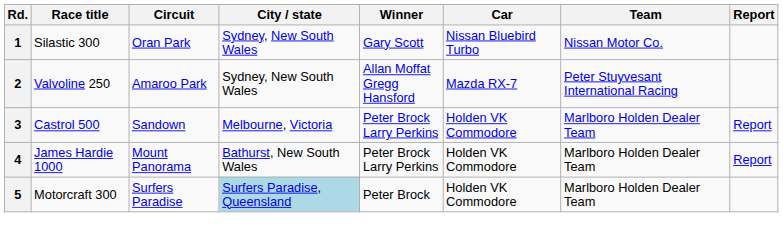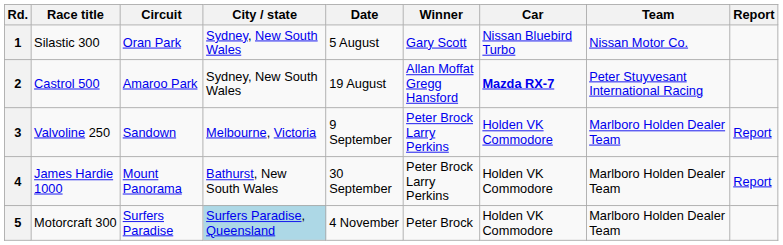 <table class="wikitable" style="font-size: 90%">
 <tr>
 <th>Rd.</th>
 <th>Race title</th>
 <th>Circuit</th>
 <th>City / state</th>
+<th>Date</th>
 <th>Winner</th>
 <th>Car</th>
 <th>Team</th>
 <th>Report</th>
 </tr>
 <tr>
 <th>1</th>
 <td>Silastic 300</td>
 <td><a href='#'>Oran Park</a></td>
 <td><a href='#'>Sydney</a>, <a href='#'>New South Wales</a></td>
+<td>5 August</td>
 <td> <a href='#'>Gary Scott</a></td>
 <td><a href='#'>Nissan Bluebird Turbo</a></td>
 <td><a href='#'>Nissan Motor Co.</a></td>
 <td></td>
 </tr>
 <tr>
 <th>2</th>
-<td><a href='#'>Valvoline</a> 250</td>
+<td><a href='#'>Castrol 500</a></td>
 <td><a href='#'>Amaroo Park</a></td>
 <td>Sydney, New South Wales</td>
+<td>19 August</td>
 <td> <a href='#'>Allan Moffat</a><br> <a href='#'>Gregg Hansford</a></td>
-<td><a href='#'>Mazda RX-7</a></td>
+<td><strong><a href='#'>Mazda RX-7</a></strong></td>
 <td><a href='#'>Peter Stuyvesant International Racing</a></td>
 <td></td>
 </tr>
 <tr>
 <th>3</th>
-<td><a href='#'>Castrol 500</a></td>
+<td><a href='#'>Valvoline</a> 250</td>
 <td><a href='#'>Sandown</a></td>
 <td><a href='#'>Melbourne</a>, <a href='#'>Victoria</a></td>
+<td>9 September</td>
 <td> <a href='#'>Peter Brock</a><br> <a href='#'>Larry Perkins</a></td>
 <td><a href='#'>Holden VK Commodore</a></td>
 <td><a href='#'>Marlboro Holden Dealer Team</a></td>
 <td><a href='#'>Report</a></td>
 </tr>
 <tr>
 <th>4</th>
 <td><a href='#'>James Hardie 1000</a></td>
 <td><a href='#'>Mount Panorama</a></td>
 <td><a href='#'>Bathurst</a>, New South Wales</td>
+<td>30 September</td>
 <td> Peter Brock<br> Larry Perkins</td>
 <td>Holden VK Commodore</td>
 <td>Marlboro Holden Dealer Team</td>
 <td><a href='#'>Report</a></td>
 </tr>
 <tr>
 <th>5</th>
 <td>Motorcraft 300</td>
 <td><a href='#'>Surfers Paradise</a></td>
 <td style="background: lightblue;"><a href='#'>Surfers Paradise</a>, <a href='#'>Queensland</a></td>
+<td>4 November</td>
 <td> Peter Brock</td>
 <td>Holden VK Commodore</td>
 <td>Marlboro Holden Dealer Team</td>
 <td></td>
 </tr>
 </table>
